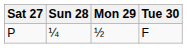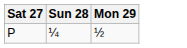 <table class="wikitable olympic-schedule table-tennis">
 <tr>
 <th>Sat 27</th>
 <th>Sun 28</th>
 <th>Mon 29</th>
-<th>Tue 30</th>
 </tr>
 <tr>
 <td class="prelims">P</td>
 <td class="quarterfinals">¼</td>
 <td class="semifinals">½</td>
-<td class="final">F</td>
 </tr>
 </table>
